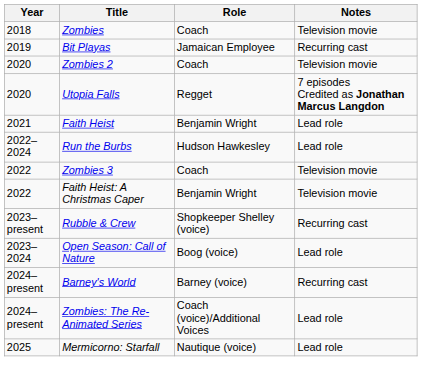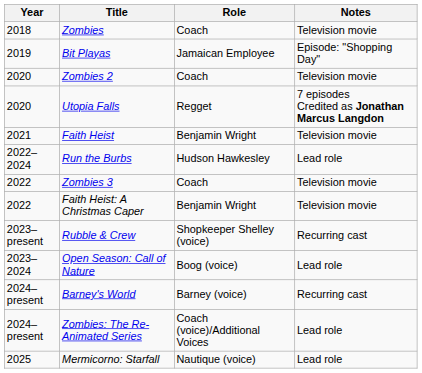 <table class="wikitable sortable">
 <tr>
 <th>Year</th>
 <th>Title</th>
 <th>Role</th>
 <th>Notes</th>
 </tr>
 <tr>
 <td>2018</td>
 <td><em><a href='#'>Zombies</a></em></td>
 <td>Coach</td>
 <td>Television movie</td>
 </tr>
 <tr>
 <td>2019</td>
 <td><em><a href='#'>Bit Playas</a></em></td>
 <td>Jamaican Employee</td>
-<td>Recurring cast</td>
+<td>Episode: "Shopping Day"</td>
 </tr>
 <tr>
 <td>2020</td>
 <td><em><a href='#'>Zombies 2</a></em></td>
 <td>Coach</td>
 <td>Television movie</td>
 </tr>
 <tr>
 <td>2020</td>
 <td><em><a href='#'>Utopia Falls</a></em></td>
 <td>Regget</td>
 <td>7 episodes<br>Credited as <strong>Jonathan Marcus Langdon</strong></td>
 </tr>
 <tr>
 <td>2021</td>
 <td><em><a href='#'>Faith Heist</a></em></td>
 <td>Benjamin Wright</td>
-<td>Lead role</td>
+<td>Television movie</td>
 </tr>
 <tr>
 <td>2022–2024</td>
 <td><em><a href='#'>Run the Burbs</a></em></td>
 <td>Hudson Hawkesley</td>
 <td>Lead role</td>
 </tr>
 <tr>
 <td>2022</td>
 <td><em><a href='#'>Zombies 3</a></em></td>
 <td>Coach</td>
 <td>Television movie</td>
 </tr>
 <tr>
 <td>2022</td>
 <td><em>Faith Heist: A Christmas Caper</em></td>
 <td>Benjamin Wright</td>
 <td>Television movie</td>
 </tr>
 <tr>
 <td>2023–present</td>
 <td><em><a href='#'>Rubble & Crew</a></em></td>
 <td>Shopkeeper Shelley (voice)</td>
 <td>Recurring cast</td>
 </tr>
 <tr>
 <td>2023–2024</td>
 <td><em><a href='#'>Open Season: Call of Nature</a></em></td>
 <td>Boog (voice)</td>
 <td>Lead role</td>
 </tr>
 <tr>
 <td>2024–present</td>
 <td><em><a href='#'>Barney's World</a></em></td>
 <td>Barney (voice)</td>
 <td>Recurring cast</td>
 </tr>
 <tr>
 <td>2024–present</td>
 <td><em><a href='#'>Zombies: The Re-Animated Series</a></em></td>
 <td>Coach (voice)/Additional Voices</td>
 <td>Lead role</td>
 </tr>
 <tr>
 <td>2025</td>
 <td><em>Mermicorno: Starfall</em></td>
 <td>Nautique (voice)</td>
 <td>Lead role</td>
 </tr>
 </table>
